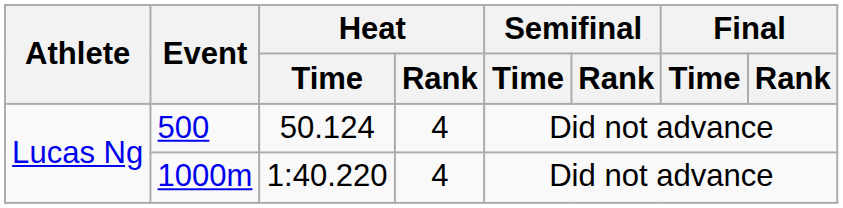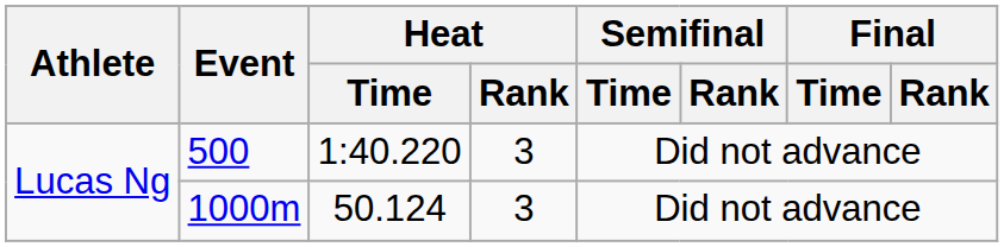 <table class="wikitable">
 <tr>
 <th rowspan="2">Athlete</th>
 <th rowspan="2">Event</th>
 <th colspan="2">Heat</th>
 <th colspan="2">Semifinal</th>
 <th colspan="2">Final</th>
 </tr>
 <tr>
 <th>Time</th>
 <th>Rank</th>
 <th>Time</th>
 <th>Rank</th>
 <th>Time</th>
 <th>Rank</th>
 </tr>
 <tr>
 <td rowspan=2><a href='#'>Lucas Ng</a></td>
 <td><a href='#'>500</a></td>
-<td align="center">50.124</td>
-<td align="center">4</td>
+<td align="center">1:40.220</td>
+<td align="center">3</td>
 <td colspan=4 style="text-align:center;">Did not advance</td>
 </tr>
 <tr>
 <td><a href='#'>1000m</a></td>
-<td align="center">1:40.220</td>
-<td align="center">4</td>
+<td align="center">50.124</td>
+<td align="center">3</td>
 <td colspan=4 style="text-align:center;">Did not advance</td>
 </tr>
 </table>
